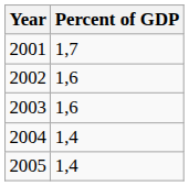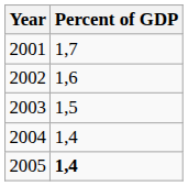 <table class="wikitable" style="margin-bottom: 10px;">
 <tr>
 <th>Year<br></th>
 <th>Percent of GDP<br></th>
 </tr>
 <tr>
 <td>2001</td>
 <td>1,7</td>
 </tr>
 <tr>
 <td>2002</td>
 <td>1,6</td>
 </tr>
 <tr>
 <td>2003</td>
-<td>1,6</td>
+<td>1,5</td>
 </tr>
 <tr>
 <td>2004</td>
 <td>1,4</td>
 </tr>
 <tr>
 <td>2005</td>
-<td>1,4</td>
+<td><strong>1,4</strong></td>
 </tr>
 </table>
